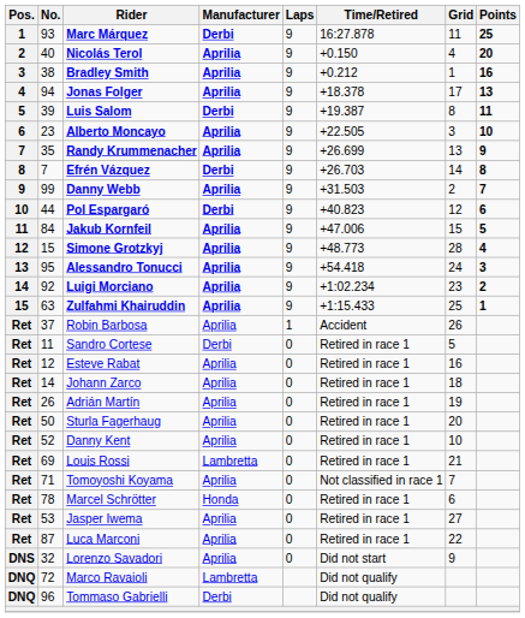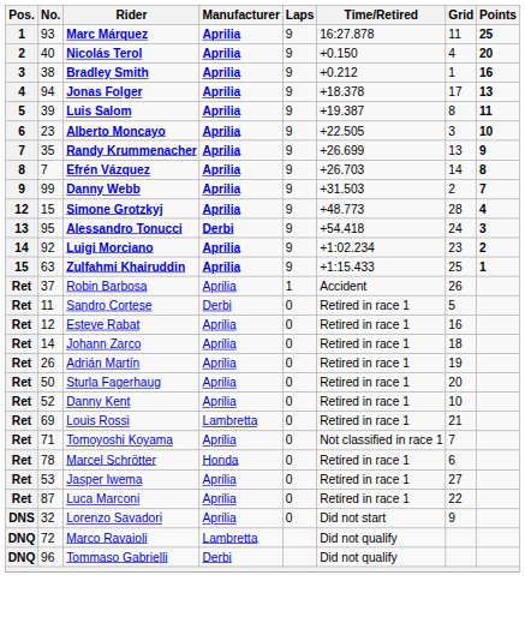 <table class="wikitable" style="font-size: 95%;">
 <tr>
 <th>Pos.</th>
 <th>No.</th>
 <th>Rider</th>
 <th>Manufacturer</th>
 <th>Laps</th>
 <th>Time/Retired</th>
 <th>Grid</th>
 <th>Points</th>
 </tr>
 <tr>
 <th>1</th>
 <td>93</td>
 <td> <strong><a href='#'>Marc Márquez</a></strong></td>
-<td><strong><a href='#'>Derbi</a></strong></td>
+<td><strong><a href='#'>Aprilia</a></strong></td>
 <td>9</td>
 <td>16:27.878</td>
 <td>11</td>
 <td><strong>25</strong></td>
 </tr>
 <tr>
 <th>2</th>
 <td>40</td>
 <td> <strong><a href='#'>Nicolás Terol</a></strong></td>
 <td><strong><a href='#'>Aprilia</a></strong></td>
 <td>9</td>
 <td>+0.150</td>
 <td>4</td>
 <td><strong>20</strong></td>
 </tr>
 <tr>
 <th>3</th>
 <td>38</td>
 <td> <strong><a href='#'>Bradley Smith</a></strong></td>
 <td><strong><a href='#'>Aprilia</a></strong></td>
 <td>9</td>
 <td>+0.212</td>
 <td>1</td>
 <td><strong>16</strong></td>
 </tr>
 <tr>
 <th>4</th>
 <td>94</td>
 <td> <strong><a href='#'>Jonas Folger</a></strong></td>
 <td><strong><a href='#'>Aprilia</a></strong></td>
 <td>9</td>
 <td>+18.378</td>
 <td>17</td>
 <td><strong>13</strong></td>
 </tr>
 <tr>
 <th>5</th>
 <td>39</td>
 <td> <strong><a href='#'>Luis Salom</a></strong></td>
-<td><strong><a href='#'>Derbi</a></strong></td>
+<td><strong><a href='#'>Aprilia</a></strong></td>
 <td>9</td>
 <td>+19.387</td>
 <td>8</td>
 <td><strong>11</strong></td>
 </tr>
 <tr>
 <th>6</th>
 <td>23</td>
 <td> <strong><a href='#'>Alberto Moncayo</a></strong></td>
 <td><strong><a href='#'>Aprilia</a></strong></td>
 <td>9</td>
 <td>+22.505</td>
 <td>3</td>
 <td><strong>10</strong></td>
 </tr>
 <tr>
 <th>7</th>
 <td>35</td>
 <td> <strong><a href='#'>Randy Krummenacher</a></strong></td>
 <td><strong><a href='#'>Aprilia</a></strong></td>
 <td>9</td>
 <td>+26.699</td>
 <td>13</td>
 <td><strong>9</strong></td>
 </tr>
 <tr>
 <th>8</th>
 <td>7</td>
 <td> <strong><a href='#'>Efrén Vázquez</a></strong></td>
-<td><strong><a href='#'>Derbi</a></strong></td>
+<td><strong><a href='#'>Aprilia</a></strong></td>
 <td>9</td>
 <td>+26.703</td>
 <td>14</td>
 <td><strong>8</strong></td>
 </tr>
 <tr>
 <th>9</th>
 <td>99</td>
 <td> <strong><a href='#'>Danny Webb</a></strong></td>
 <td><strong><a href='#'>Aprilia</a></strong></td>
 <td>9</td>
 <td>+31.503</td>
 <td>2</td>
 <td><strong>7</strong></td>
 </tr>
 <tr>
-<th>10</th>
-<td>44</td>
-<td> <strong><a href='#'>Pol Espargaró</a></strong></td>
-<td><strong><a href='#'>Derbi</a></strong></td>
-<td>9</td>
-<td>+40.823</td>
-<td>12</td>
-<td><strong>6</strong></td>
-</tr>
-<tr>
-<th>11</th>
-<td>84</td>
-<td> <strong><a href='#'>Jakub Kornfeil</a></strong></td>
-<td><strong><a href='#'>Aprilia</a></strong></td>
-<td>9</td>
-<td>+47.006</td>
-<td>15</td>
-<td><strong>5</strong></td>
-</tr>
-<tr>
 <th>12</th>
 <td>15</td>
 <td> <strong><a href='#'>Simone Grotzkyj</a></strong></td>
 <td><strong><a href='#'>Aprilia</a></strong></td>
 <td>9</td>
 <td>+48.773</td>
 <td>28</td>
 <td><strong>4</strong></td>
 </tr>
 <tr>
 <th>13</th>
 <td>95</td>
 <td> <strong><a href='#'>Alessandro Tonucci</a></strong></td>
-<td><strong><a href='#'>Aprilia</a></strong></td>
+<td><strong><a href='#'>Derbi</a></strong></td>
 <td>9</td>
 <td>+54.418</td>
 <td>24</td>
 <td><strong>3</strong></td>
 </tr>
 <tr>
 <th>14</th>
 <td>92</td>
 <td> <strong><a href='#'>Luigi Morciano</a></strong></td>
 <td><strong><a href='#'>Aprilia</a></strong></td>
 <td>9</td>
 <td>+1:02.234</td>
 <td>23</td>
 <td><strong>2</strong></td>
 </tr>
 <tr>
 <th>15</th>
 <td>63</td>
 <td> <strong><a href='#'>Zulfahmi Khairuddin</a></strong></td>
 <td><strong><a href='#'>Aprilia</a></strong></td>
 <td>9</td>
 <td>+1:15.433</td>
 <td>25</td>
 <td><strong>1</strong></td>
 </tr>
 <tr>
 <th>Ret</th>
 <td>37</td>
 <td> <a href='#'>Robin Barbosa</a></td>
 <td><a href='#'>Aprilia</a></td>
 <td>1</td>
 <td>Accident</td>
 <td>26</td>
 <td></td>
 </tr>
 <tr>
 <th>Ret</th>
 <td>11</td>
 <td> <a href='#'>Sandro Cortese</a></td>
 <td><a href='#'>Derbi</a></td>
 <td>0</td>
 <td>Retired in race 1</td>
 <td>5</td>
 <td></td>
 </tr>
 <tr>
 <th>Ret</th>
 <td>12</td>
 <td> <a href='#'>Esteve Rabat</a></td>
 <td><a href='#'>Aprilia</a></td>
 <td>0</td>
 <td>Retired in race 1</td>
 <td>16</td>
 <td></td>
 </tr>
 <tr>
 <th>Ret</th>
 <td>14</td>
 <td> <a href='#'>Johann Zarco</a></td>
 <td><a href='#'>Aprilia</a></td>
 <td>0</td>
 <td>Retired in race 1</td>
 <td>18</td>
 <td></td>
 </tr>
 <tr>
 <th>Ret</th>
 <td>26</td>
 <td> <a href='#'>Adrián Martín</a></td>
 <td><a href='#'>Aprilia</a></td>
 <td>0</td>
 <td>Retired in race 1</td>
 <td>19</td>
 <td></td>
 </tr>
 <tr>
 <th>Ret</th>
 <td>50</td>
 <td> <a href='#'>Sturla Fagerhaug</a></td>
 <td><a href='#'>Aprilia</a></td>
 <td>0</td>
 <td>Retired in race 1</td>
 <td>20</td>
 <td></td>
 </tr>
 <tr>
 <th>Ret</th>
 <td>52</td>
 <td> <a href='#'>Danny Kent</a></td>
 <td><a href='#'>Aprilia</a></td>
 <td>0</td>
 <td>Retired in race 1</td>
 <td>10</td>
 <td></td>
 </tr>
 <tr>
 <th>Ret</th>
 <td>69</td>
 <td> <a href='#'>Louis Rossi</a></td>
 <td><a href='#'>Lambretta</a></td>
 <td>0</td>
 <td>Retired in race 1</td>
 <td>21</td>
 <td></td>
 </tr>
 <tr>
 <th>Ret</th>
 <td>71</td>
 <td> <a href='#'>Tomoyoshi Koyama</a></td>
 <td><a href='#'>Aprilia</a></td>
 <td>0</td>
 <td>Not classified in race 1</td>
 <td>7</td>
 <td></td>
 </tr>
 <tr>
 <th>Ret</th>
 <td>78</td>
 <td> <a href='#'>Marcel Schrötter</a></td>
 <td><a href='#'>Honda</a></td>
 <td>0</td>
 <td>Retired in race 1</td>
 <td>6</td>
 <td></td>
 </tr>
 <tr>
 <th>Ret</th>
 <td>53</td>
 <td> <a href='#'>Jasper Iwema</a></td>
 <td><a href='#'>Aprilia</a></td>
 <td>0</td>
 <td>Retired in race 1</td>
 <td>27</td>
 <td></td>
 </tr>
 <tr>
 <th>Ret</th>
 <td>87</td>
 <td> <a href='#'>Luca Marconi</a></td>
 <td><a href='#'>Aprilia</a></td>
 <td>0</td>
 <td>Retired in race 1</td>
 <td>22</td>
 <td></td>
 </tr>
 <tr>
 <th>DNS</th>
 <td>32</td>
 <td> <a href='#'>Lorenzo Savadori</a></td>
 <td><a href='#'>Aprilia</a></td>
 <td>0</td>
 <td>Did not start</td>
 <td>9</td>
 <td></td>
 </tr>
 <tr>
 <th>DNQ</th>
 <td>72</td>
 <td> <a href='#'>Marco Ravaioli</a></td>
 <td><a href='#'>Lambretta</a></td>
 <td></td>
 <td>Did not qualify</td>
 <td></td>
 <td></td>
 </tr>
 <tr>
 <th>DNQ</th>
 <td>96</td>
 <td> <a href='#'>Tommaso Gabrielli</a></td>
 <td><a href='#'>Derbi</a></td>
 <td></td>
 <td>Did not qualify</td>
 <td></td>
 <td></td>
 </tr>
 <tr>
 <th colspan=8></th>
 </tr>
 <tr>
 </tr>
 </table>
